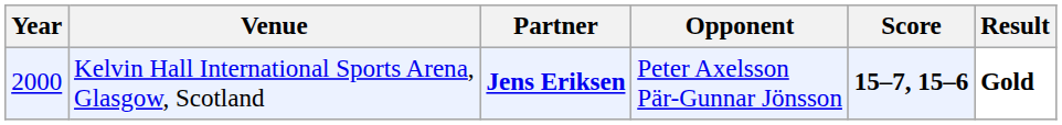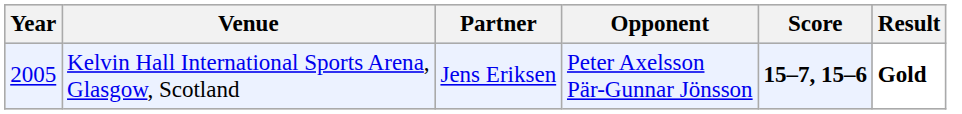 <table class="sortable wikitable" style="font-size: 90%;">
 <tr>
 <th>Year</th>
 <th>Venue</th>
 <th>Partner</th>
 <th>Opponent</th>
 <th>Score</th>
 <th>Result</th>
 </tr>
 <tr style="background:#ECF2FF">
-<td align="center"><a href='#'>2000</a></td>
+<td align="center"><a href='#'>2005</a></td>
 <td align="left"><a href='#'>Kelvin Hall International Sports Arena</a>,<br><a href='#'>Glasgow</a>, Scotland</td>
-<td align="left"><strong> <a href='#'>Jens Eriksen</a></strong></td>
+<td align="left"> <a href='#'>Jens Eriksen</a></td>
 <td align="left"> <a href='#'>Peter Axelsson</a><br> <a href='#'>Pär-Gunnar Jönsson</a></td>
 <td align="left"><strong>15–7, 15–6</strong></td>
 <td style="text-align:left; background:white"> <strong>Gold</strong></td>
 </tr>
 </table>
